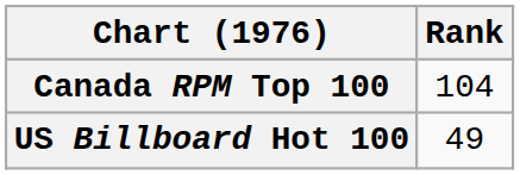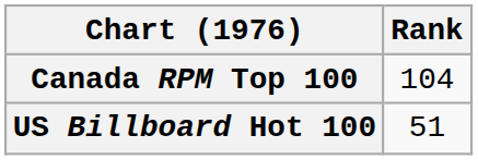 <table class="wikitable sortable plainrowheaders">
 <tr>
 <th scope="col">Chart (1976)</th>
 <th scope="col">Rank</th>
 </tr>
 <tr>
 <th scope="row">Canada <em>RPM</em> Top 100</th>
 <td style="text-align:center;">104</td>
 </tr>
 <tr>
 <th scope="row">US <em>Billboard</em> Hot 100</th>
-<td style="text-align:center;">49</td>
+<td style="text-align:center;">51</td>
 </tr>
 </table>
